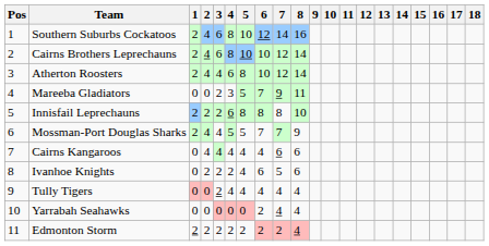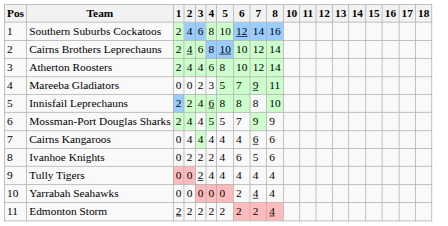 <table class="wikitable">
 <tr>
 <th>Pos</th>
 <th>Team</th>
 <th>1</th>
 <th>2</th>
 <th>3</th>
 <th>4</th>
 <th>5</th>
 <th>6</th>
 <th>7</th>
 <th>8</th>
-<th>9</th>
 <th>10</th>
 <th>11</th>
 <th>12</th>
 <th>13</th>
 <th>14</th>
 <th>15</th>
 <th>16</th>
 <th>17</th>
 <th>18</th>
 </tr>
 <tr>
 <td>1</td>
 <td> Southern Suburbs Cockatoos</td>
 <td style="background:#ccffcc;">2</td>
 <td style="background:#99ccff;">4</td>
 <td style="background:#99ccff;">6</td>
 <td style="background:#ccffcc;">8</td>
 <td style="background:#ccffcc;">10</td>
 <td style="background:#99ccff;"><u>12</u></td>
 <td style="background:#99ccff;">14</td>
 <td style="background:#99ccff;">16</td>
 <td></td>
 <td></td>
 <td></td>
 <td></td>
 <td></td>
 <td></td>
 <td></td>
 <td></td>
 <td></td>
-<td></td>
 </tr>
 <tr>
 <td>2</td>
 <td> Cairns Brothers Leprechauns</td>
 <td style="background:#ccffcc;">2</td>
 <td style="background:#ccffcc;"><u>4</u></td>
 <td style="background:#ccffcc;">6</td>
 <td style="background:#99ccff;">8</td>
 <td style="background:#99ccff;"><u>10</u></td>
 <td style="background:#ccffcc;">10</td>
 <td style="background:#ccffcc;">12</td>
 <td style="background:#ccffcc;">14</td>
-<td></td>
 <td></td>
 <td></td>
 <td></td>
 <td></td>
 <td></td>
 <td></td>
 <td></td>
 <td></td>
 <td></td>
 </tr>
 <tr>
 <td>3</td>
 <td> Atherton Roosters</td>
 <td style="background:#ccffcc;">2</td>
 <td style="background:#ccffcc;">4</td>
 <td style="background:#ccffcc;">4</td>
 <td style="background:#ccffcc;">6</td>
 <td style="background:#ccffcc;">8</td>
 <td style="background:#ccffcc;">10</td>
 <td style="background:#ccffcc;">12</td>
 <td style="background:#ccffcc;">14</td>
 <td></td>
 <td></td>
 <td></td>
 <td></td>
 <td></td>
 <td></td>
 <td></td>
 <td></td>
 <td></td>
-<td></td>
 </tr>
 <tr>
 <td>4</td>
 <td> Mareeba Gladiators</td>
 <td>0</td>
 <td>0</td>
 <td>2</td>
 <td>3</td>
 <td style="background:#ccffcc;">5</td>
 <td style="background:#ccffcc;">7</td>
 <td style="background:#ccffcc;"><u>9</u></td>
 <td style="background:#ccffcc;">11</td>
 <td></td>
 <td></td>
 <td></td>
 <td></td>
 <td></td>
 <td></td>
 <td></td>
 <td></td>
 <td></td>
-<td></td>
 </tr>
 <tr>
 <td>5</td>
 <td> Innisfail Leprechauns</td>
 <td style="background:#99ccff;">2</td>
 <td style="background:#ccffcc;">2</td>
-<td style="background:#ccffcc;">2</td>
+<td style="background:#ccffcc;">4</td>
 <td style="background:#ccffcc;"><u>6</u></td>
 <td style="background:#ccffcc;">8</td>
 <td style="background:#ccffcc;">8</td>
 <td>8</td>
 <td style="background:#ccffcc;">10</td>
-<td></td>
 <td></td>
 <td></td>
 <td></td>
 <td></td>
 <td></td>
 <td></td>
 <td></td>
 <td></td>
 <td></td>
 </tr>
 <tr>
 <td>6</td>
 <td> Mossman-Port Douglas Sharks</td>
 <td style="background:#ccffcc;">2</td>
 <td style="background:#ccffcc;">4</td>
 <td>4</td>
 <td style="background:#ccffcc;">5</td>
 <td>5</td>
 <td>7</td>
-<td style="background:#ccffcc;">7</td>
+<td style="background:#ccffcc;">9</td>
 <td>9</td>
-<td></td>
 <td></td>
 <td></td>
 <td></td>
 <td></td>
 <td></td>
 <td></td>
 <td></td>
 <td></td>
 <td></td>
 </tr>
 <tr>
 <td>7</td>
 <td> Cairns Kangaroos</td>
 <td>0</td>
 <td>4</td>
 <td style="background:#ccffcc;">4</td>
 <td>4</td>
 <td>4</td>
 <td>4</td>
 <td><u>6</u></td>
 <td>6</td>
 <td></td>
 <td></td>
 <td></td>
 <td></td>
 <td></td>
 <td></td>
 <td></td>
 <td></td>
 <td></td>
-<td></td>
 </tr>
 <tr>
 <td>8</td>
 <td> Ivanhoe Knights</td>
 <td>0</td>
 <td>2</td>
 <td>2</td>
 <td>2</td>
 <td>4</td>
 <td>6</td>
 <td>5</td>
 <td>6</td>
-<td></td>
 <td></td>
 <td></td>
 <td></td>
 <td></td>
 <td></td>
 <td></td>
 <td></td>
 <td></td>
 <td></td>
 </tr>
 <tr>
 <td>9</td>
 <td> Tully Tigers</td>
 <td style="background:#ffbbbb;">0</td>
 <td style="background:#ffbbbb;">0</td>
 <td><u>2</u></td>
 <td>4</td>
 <td>4</td>
 <td>4</td>
 <td>4</td>
 <td>4</td>
 <td></td>
 <td></td>
 <td></td>
 <td></td>
 <td></td>
 <td></td>
 <td></td>
 <td></td>
 <td></td>
-<td></td>
 </tr>
 <tr>
 <td>10</td>
 <td> Yarrabah Seahawks</td>
 <td>0</td>
 <td>0</td>
 <td style="background:#ffbbbb;">0</td>
 <td style="background:#ffbbbb;">0</td>
 <td style="background:#ffbbbb;">0</td>
 <td>2</td>
 <td><u>4</u></td>
 <td>4</td>
-<td></td>
 <td></td>
 <td></td>
 <td></td>
 <td></td>
 <td></td>
 <td></td>
 <td></td>
 <td></td>
 <td></td>
 </tr>
 <tr>
 <td>11</td>
 <td> Edmonton Storm</td>
 <td><u>2</u></td>
 <td>2</td>
 <td>2</td>
 <td>2</td>
 <td>2</td>
 <td style="background:#ffbbbb;">2</td>
 <td style="background:#ffbbbb;">2</td>
 <td style="background:#ffbbbb;"><u>4</u></td>
 <td></td>
 <td></td>
 <td></td>
 <td></td>
 <td></td>
 <td></td>
 <td></td>
 <td></td>
 <td></td>
-<td></td>
 </tr>
 </table>
